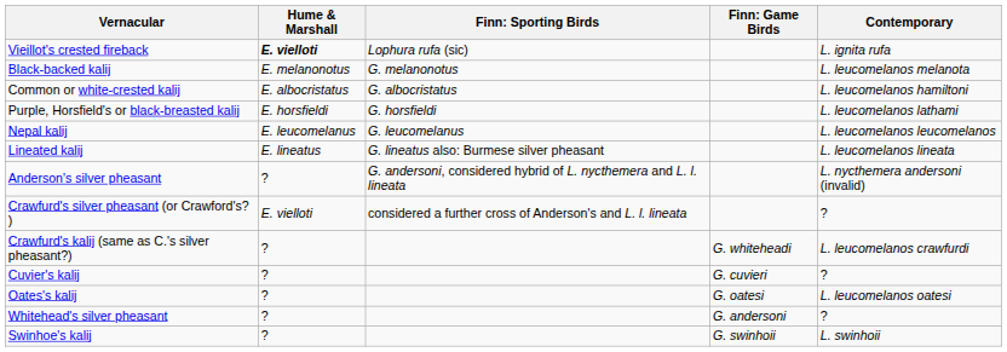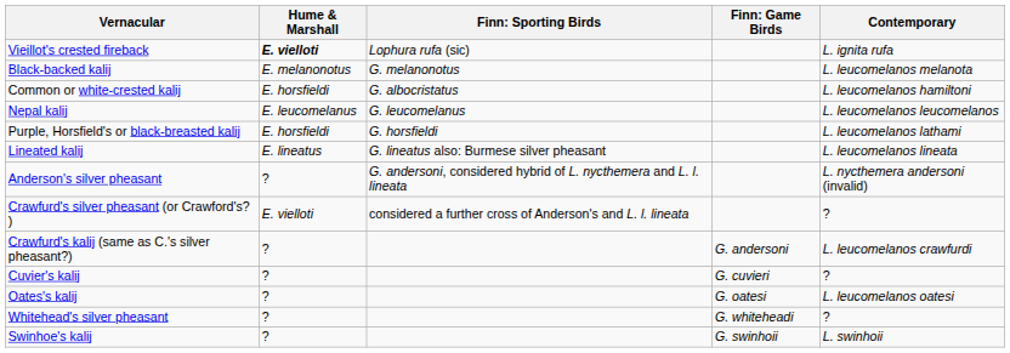 <table class="wikitable">
 <tr>
 <th>Vernacular</th>
 <th>Hume & Marshall</th>
 <th>Finn: Sporting Birds</th>
 <th>Finn: Game Birds</th>
 <th>Contemporary</th>
 </tr>
 <tr>
 <td><a href='#'>Vieillot's crested fireback</a></td>
 <td><strong><em>E. vielloti</em></strong></td>
 <td><em>Lophura rufa</em> (sic)</td>
 <td></td>
 <td><em>L. ignita rufa</em></td>
 </tr>
 <tr>
 <td><a href='#'>Black-backed kalij</a></td>
 <td><em>E. melanonotus</em></td>
 <td><em>G. melanonotus</em></td>
 <td></td>
 <td><em>L. leucomelanos melanota</em></td>
 </tr>
 <tr>
 <td>Common or <a href='#'>white-crested kalij</a></td>
-<td><em>E. albocristatus</em></td>
+<td><em>E. horsfieldi</em></td>
 <td><em>G. albocristatus</em></td>
 <td></td>
 <td><em>L. leucomelanos hamiltoni</em></td>
+</tr>
+<tr>
+<td><a href='#'>Nepal kalij</a></td>
+<td><em>E. leucomelanus</em></td>
+<td><em>G. leucomelanus</em></td>
+<td></td>
+<td><em>L. leucomelanos leucomelanos</em></td>
 </tr>
 <tr>
 <td>Purple, Horsfield's or <a href='#'>black-breasted kalij</a></td>
 <td><em>E. horsfieldi</em></td>
 <td><em>G. horsfieldi</em></td>
 <td></td>
 <td><em>L. leucomelanos lathami</em></td>
-</tr>
-<tr>
-<td><a href='#'>Nepal kalij</a></td>
-<td><em>E. leucomelanus</em></td>
-<td><em>G. leucomelanus</em></td>
-<td></td>
-<td><em>L. leucomelanos leucomelanos</em></td>
 </tr>
 <tr>
 <td><a href='#'>Lineated kalij</a></td>
 <td><em>E. lineatus</em></td>
 <td><em>G. lineatus</em> also: Burmese silver pheasant</td>
 <td></td>
 <td><em>L. leucomelanos lineata</em></td>
 </tr>
 <tr>
 <td><a href='#'>Anderson's silver pheasant</a></td>
 <td>?</td>
 <td><em>G. andersoni</em>, considered hybrid of <em>L. nycthemera</em> and <em>L. l. lineata</em></td>
 <td></td>
 <td><em>L. nycthemera andersoni</em> (invalid)</td>
 </tr>
 <tr>
 <td><a href='#'>Crawfurd's silver pheasant</a> (or Crawford's? )</td>
 <td><em>E. vielloti</em></td>
 <td>considered a further cross of Anderson's and <em>L. l. lineata</em></td>
 <td></td>
 <td>?</td>
 </tr>
 <tr>
 <td><a href='#'>Crawfurd's kalij</a> (same as C.'s silver pheasant?)</td>
 <td>?</td>
 <td></td>
-<td><em>G. whiteheadi</em></td>
+<td><em>G. andersoni</em></td>
 <td><em>L. leucomelanos crawfurdi</em> </td>
 </tr>
 <tr>
 <td><a href='#'>Cuvier's kalij</a></td>
 <td>?</td>
 <td></td>
 <td><em>G. cuvieri</em></td>
 <td>?</td>
 </tr>
 <tr>
 <td><a href='#'>Oates's kalij</a></td>
 <td>?</td>
 <td></td>
 <td><em>G. oatesi</em></td>
 <td><em>L. leucomelanos oatesi</em></td>
 </tr>
 <tr>
 <td><a href='#'>Whitehead's silver pheasant</a></td>
 <td>?</td>
 <td></td>
-<td><em>G. andersoni</em></td>
+<td><em>G. whiteheadi</em></td>
 <td>?</td>
 </tr>
 <tr>
 <td><a href='#'>Swinhoe's kalij</a></td>
 <td>?</td>
 <td></td>
 <td><em>G. swinhoii</em></td>
 <td><em>L. swinhoii</em></td>
 </tr>
 </table>
